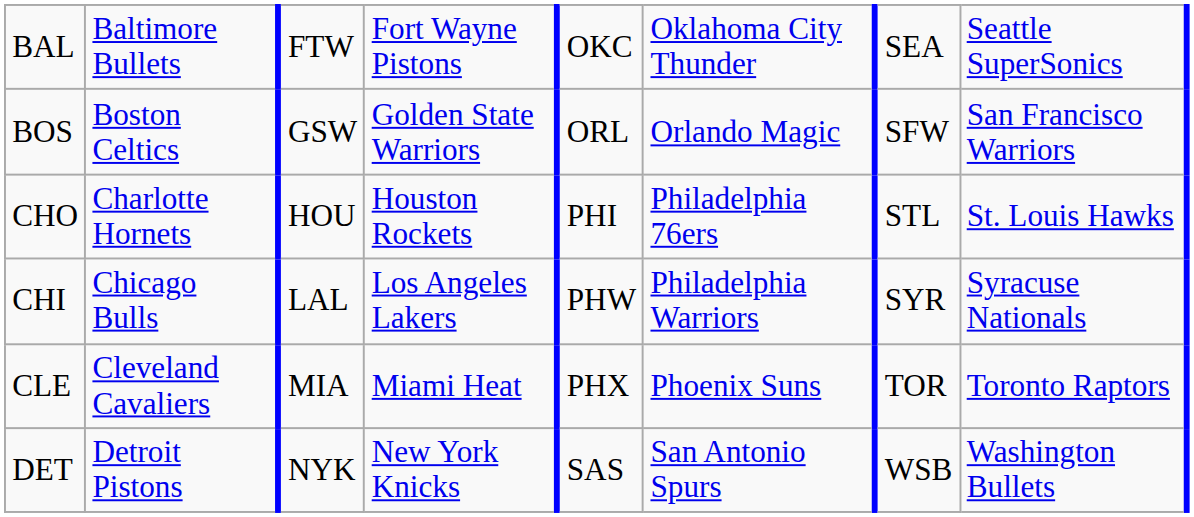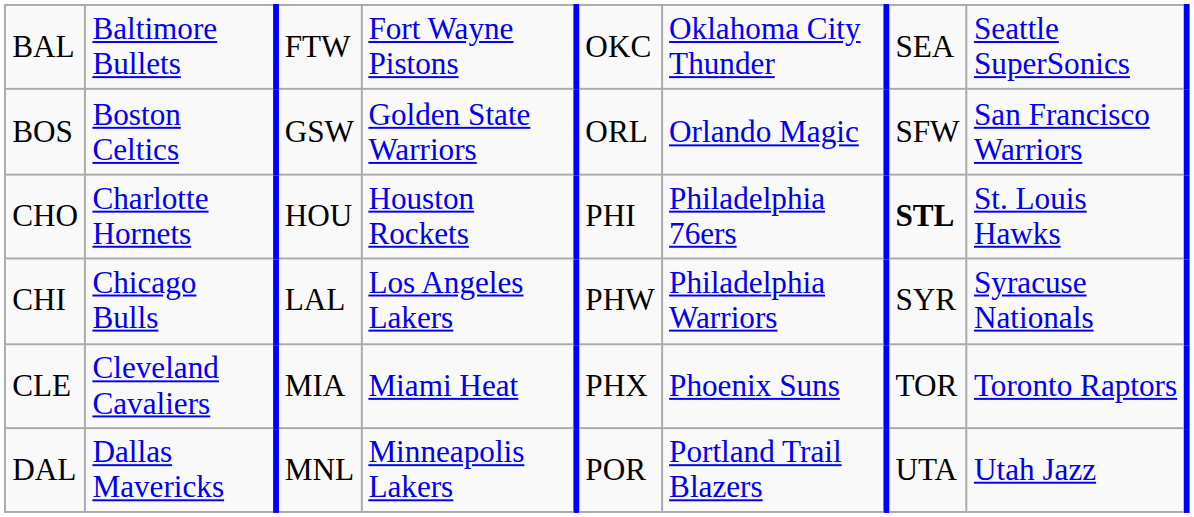 <table class="wikitable" align=center>
 <tr>
 <td>BAL</td>
 <td style="border-right: solid blue"><a href='#'>Baltimore Bullets</a></td>
 <td>FTW</td>
 <td style="border-right: solid blue"><a href='#'>Fort Wayne Pistons</a></td>
 <td>OKC</td>
 <td style="border-right: solid blue"><a href='#'>Oklahoma City Thunder</a></td>
 <td>SEA</td>
 <td style="border-right: solid blue"><a href='#'>Seattle SuperSonics</a></td>
 </tr>
 <tr>
 <td>BOS</td>
 <td style="border-right: solid blue"><a href='#'>Boston Celtics</a></td>
 <td>GSW</td>
 <td style="border-right: solid blue"><a href='#'>Golden State Warriors</a></td>
 <td>ORL</td>
 <td style="border-right: solid blue"><a href='#'>Orlando Magic</a></td>
 <td>SFW</td>
 <td style="border-right: solid blue"><a href='#'>San Francisco Warriors</a></td>
 </tr>
 <tr>
 <td>CHO</td>
 <td style="border-right: solid blue"><a href='#'>Charlotte Hornets</a></td>
 <td>HOU</td>
 <td style="border-right: solid blue"><a href='#'>Houston Rockets</a></td>
 <td>PHI</td>
 <td style="border-right: solid blue"><a href='#'>Philadelphia 76ers</a></td>
-<td>STL</td>
+<td><strong>STL</strong></td>
 <td style="border-right: solid blue"><a href='#'>St. Louis Hawks</a></td>
 </tr>
 <tr>
 <td>CHI</td>
 <td style="border-right: solid blue"><a href='#'>Chicago Bulls</a></td>
 <td>LAL</td>
 <td style="border-right: solid blue"><a href='#'>Los Angeles Lakers</a></td>
 <td>PHW</td>
 <td style="border-right: solid blue"><a href='#'>Philadelphia Warriors</a></td>
 <td>SYR</td>
 <td style="border-right: solid blue"><a href='#'>Syracuse Nationals</a></td>
 </tr>
 <tr>
 <td>CLE</td>
 <td style="border-right: solid blue"><a href='#'>Cleveland Cavaliers</a></td>
 <td>MIA</td>
 <td style="border-right: solid blue"><a href='#'>Miami Heat</a></td>
 <td>PHX</td>
 <td style="border-right: solid blue"><a href='#'>Phoenix Suns</a></td>
 <td>TOR</td>
 <td style="border-right: solid blue"><a href='#'>Toronto Raptors</a></td>
 </tr>
 <tr>
-<td>DET</td>
-<td style="border-right: solid blue"><a href='#'>Detroit Pistons</a></td>
-<td>NYK</td>
-<td style="border-right: solid blue"><a href='#'>New York Knicks</a></td>
-<td>SAS</td>
-<td style="border-right: solid blue"><a href='#'>San Antonio Spurs</a></td>
-<td>WSB</td>
-<td style="border-right: solid blue"><a href='#'>Washington Bullets</a></td>
+<td>DAL</td>
+<td style="border-right: solid blue"><a href='#'>Dallas Mavericks</a></td>
+<td>MNL</td>
+<td style="border-right: solid blue"><a href='#'>Minneapolis Lakers</a></td>
+<td>POR</td>
+<td style="border-right: solid blue"><a href='#'>Portland Trail Blazers</a></td>
+<td>UTA</td>
+<td style="border-right: solid blue"><a href='#'>Utah Jazz</a></td>
 </tr>
 </table>
